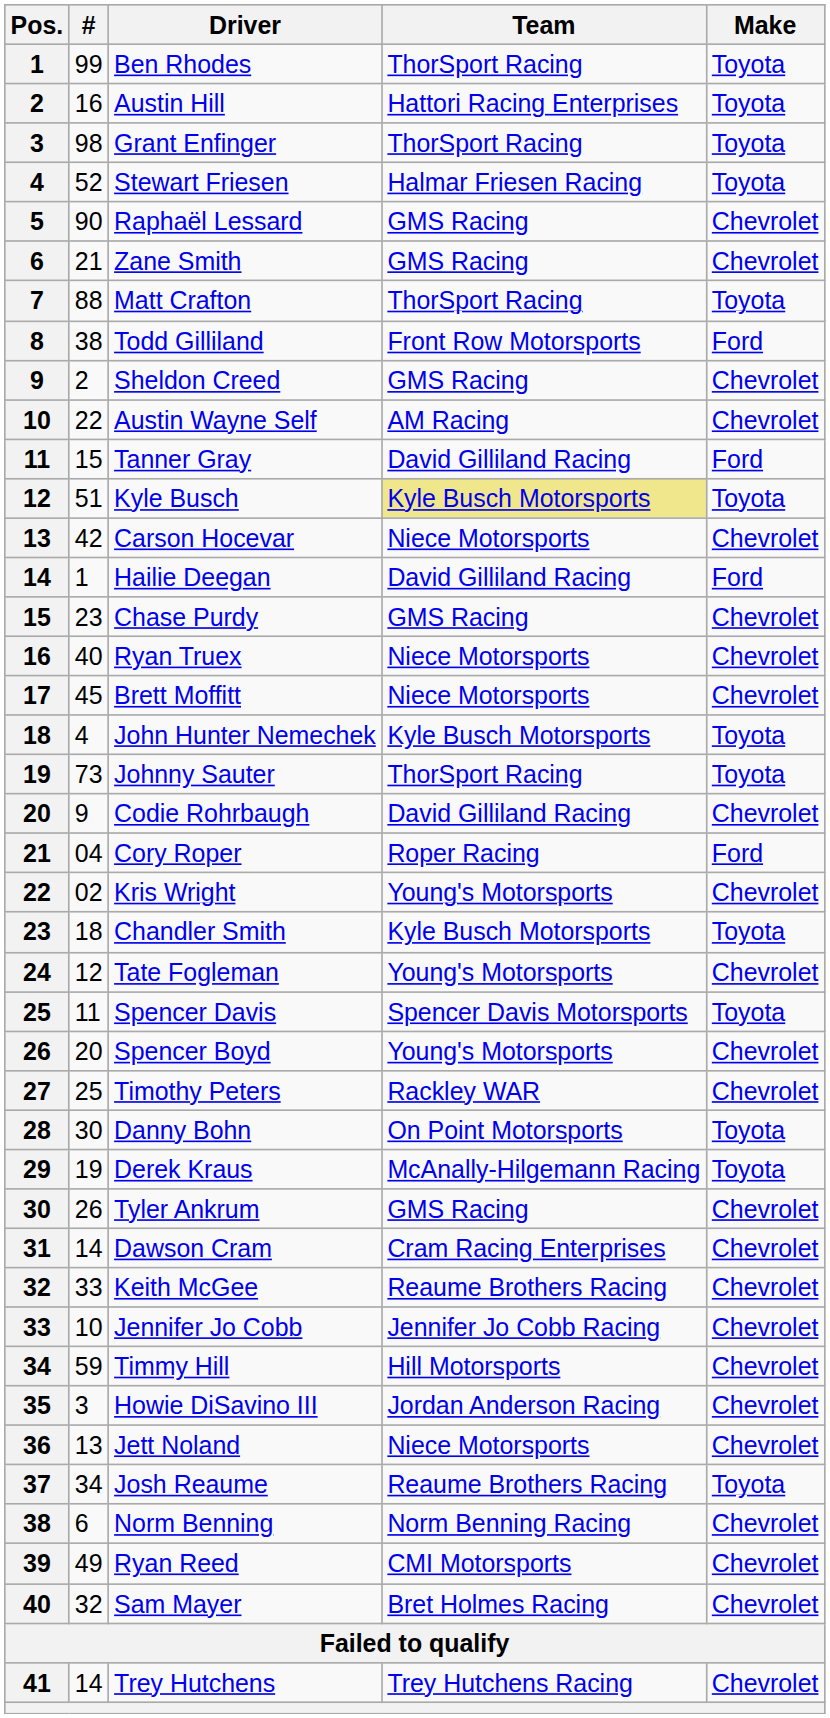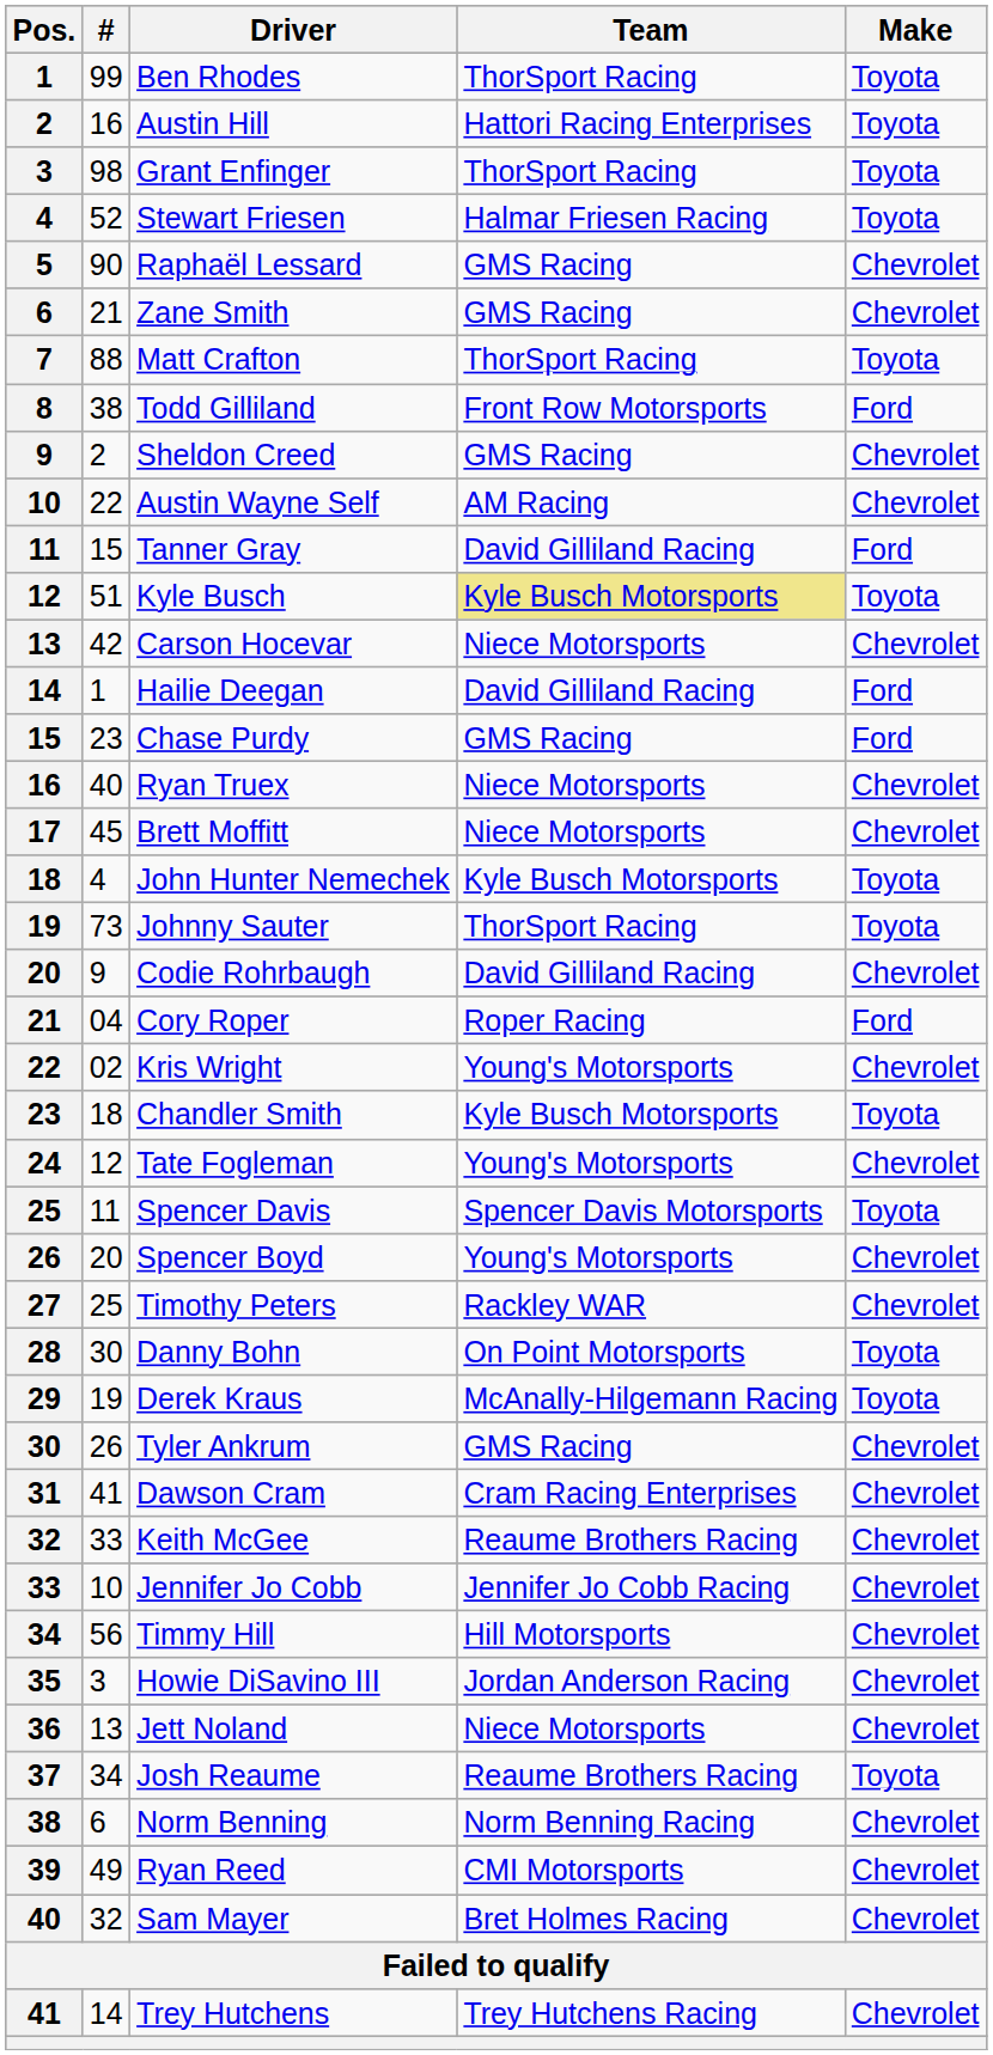 <table class="wikitable" style="font-size:95%">
 <tr>
 <th>Pos.</th>
 <th>#</th>
 <th>Driver</th>
 <th>Team</th>
 <th>Make</th>
 </tr>
 <tr>
 <th>1</th>
 <td>99</td>
 <td><a href='#'>Ben Rhodes</a></td>
 <td><a href='#'>ThorSport Racing</a></td>
 <td><a href='#'>Toyota</a></td>
 </tr>
 <tr>
 <th>2</th>
 <td>16</td>
 <td><a href='#'>Austin Hill</a></td>
 <td><a href='#'>Hattori Racing Enterprises</a></td>
 <td><a href='#'>Toyota</a></td>
 </tr>
 <tr>
 <th>3</th>
 <td>98</td>
 <td><a href='#'>Grant Enfinger</a></td>
 <td><a href='#'>ThorSport Racing</a></td>
 <td><a href='#'>Toyota</a></td>
 </tr>
 <tr>
 <th>4</th>
 <td>52</td>
 <td><a href='#'>Stewart Friesen</a></td>
 <td><a href='#'>Halmar Friesen Racing</a></td>
 <td><a href='#'>Toyota</a></td>
 </tr>
 <tr>
 <th>5</th>
 <td>90</td>
 <td><a href='#'>Raphaël Lessard</a></td>
 <td><a href='#'>GMS Racing</a></td>
 <td><a href='#'>Chevrolet</a></td>
 </tr>
 <tr>
 <th>6</th>
 <td>21</td>
 <td><a href='#'>Zane Smith</a></td>
 <td><a href='#'>GMS Racing</a></td>
 <td><a href='#'>Chevrolet</a></td>
 </tr>
 <tr>
 <th>7</th>
 <td>88</td>
 <td><a href='#'>Matt Crafton</a></td>
 <td><a href='#'>ThorSport Racing</a></td>
 <td><a href='#'>Toyota</a></td>
 </tr>
 <tr>
 <th>8</th>
 <td>38</td>
 <td><a href='#'>Todd Gilliland</a></td>
 <td><a href='#'>Front Row Motorsports</a></td>
 <td><a href='#'>Ford</a></td>
 </tr>
 <tr>
 <th>9</th>
 <td>2</td>
 <td><a href='#'>Sheldon Creed</a></td>
 <td><a href='#'>GMS Racing</a></td>
 <td><a href='#'>Chevrolet</a></td>
 </tr>
 <tr>
 <th>10</th>
 <td>22</td>
 <td><a href='#'>Austin Wayne Self</a></td>
 <td><a href='#'>AM Racing</a></td>
 <td><a href='#'>Chevrolet</a></td>
 </tr>
 <tr>
 <th>11</th>
 <td>15</td>
 <td><a href='#'>Tanner Gray</a></td>
 <td><a href='#'>David Gilliland Racing</a></td>
 <td><a href='#'>Ford</a></td>
 </tr>
 <tr>
 <th>12</th>
 <td>51</td>
 <td><a href='#'>Kyle Busch</a></td>
 <td style="background: khaki;"><a href='#'>Kyle Busch Motorsports</a></td>
 <td><a href='#'>Toyota</a></td>
 </tr>
 <tr>
 <th>13</th>
 <td>42</td>
 <td><a href='#'>Carson Hocevar</a></td>
 <td><a href='#'>Niece Motorsports</a></td>
 <td><a href='#'>Chevrolet</a></td>
 </tr>
 <tr>
 <th>14</th>
 <td>1</td>
 <td><a href='#'>Hailie Deegan</a></td>
 <td><a href='#'>David Gilliland Racing</a></td>
 <td><a href='#'>Ford</a></td>
 </tr>
 <tr>
 <th>15</th>
 <td>23</td>
 <td><a href='#'>Chase Purdy</a></td>
 <td><a href='#'>GMS Racing</a></td>
-<td><a href='#'>Chevrolet</a></td>
+<td><a href='#'>Ford</a></td>
 </tr>
 <tr>
 <th>16</th>
 <td>40</td>
 <td><a href='#'>Ryan Truex</a></td>
 <td><a href='#'>Niece Motorsports</a></td>
 <td><a href='#'>Chevrolet</a></td>
 </tr>
 <tr>
 <th>17</th>
 <td>45</td>
 <td><a href='#'>Brett Moffitt</a></td>
 <td><a href='#'>Niece Motorsports</a></td>
 <td><a href='#'>Chevrolet</a></td>
 </tr>
 <tr>
 <th>18</th>
 <td>4</td>
 <td><a href='#'>John Hunter Nemechek</a></td>
 <td><a href='#'>Kyle Busch Motorsports</a></td>
 <td><a href='#'>Toyota</a></td>
 </tr>
 <tr>
 <th>19</th>
 <td>73</td>
 <td><a href='#'>Johnny Sauter</a></td>
 <td><a href='#'>ThorSport Racing</a></td>
 <td><a href='#'>Toyota</a></td>
 </tr>
 <tr>
 <th>20</th>
 <td>9</td>
 <td><a href='#'>Codie Rohrbaugh</a></td>
 <td><a href='#'>David Gilliland Racing</a></td>
 <td><a href='#'>Chevrolet</a></td>
 </tr>
 <tr>
 <th>21</th>
 <td>04</td>
 <td><a href='#'>Cory Roper</a></td>
 <td><a href='#'>Roper Racing</a></td>
 <td><a href='#'>Ford</a></td>
 </tr>
 <tr>
 <th>22</th>
 <td>02</td>
 <td><a href='#'>Kris Wright</a></td>
 <td><a href='#'>Young's Motorsports</a></td>
 <td><a href='#'>Chevrolet</a></td>
 </tr>
 <tr>
 <th>23</th>
 <td>18</td>
 <td><a href='#'>Chandler Smith</a></td>
 <td><a href='#'>Kyle Busch Motorsports</a></td>
 <td><a href='#'>Toyota</a></td>
 </tr>
 <tr>
 <th>24</th>
 <td>12</td>
 <td><a href='#'>Tate Fogleman</a></td>
 <td><a href='#'>Young's Motorsports</a></td>
 <td><a href='#'>Chevrolet</a></td>
 </tr>
 <tr>
 <th>25</th>
 <td>11</td>
 <td><a href='#'>Spencer Davis</a></td>
 <td><a href='#'>Spencer Davis Motorsports</a></td>
 <td><a href='#'>Toyota</a></td>
 </tr>
 <tr>
 <th>26</th>
 <td>20</td>
 <td><a href='#'>Spencer Boyd</a></td>
 <td><a href='#'>Young's Motorsports</a></td>
 <td><a href='#'>Chevrolet</a></td>
 </tr>
 <tr>
 <th>27</th>
 <td>25</td>
 <td><a href='#'>Timothy Peters</a></td>
 <td><a href='#'>Rackley WAR</a></td>
 <td><a href='#'>Chevrolet</a></td>
 </tr>
 <tr>
 <th>28</th>
 <td>30</td>
 <td><a href='#'>Danny Bohn</a></td>
 <td><a href='#'>On Point Motorsports</a></td>
 <td><a href='#'>Toyota</a></td>
 </tr>
 <tr>
 <th>29</th>
 <td>19</td>
 <td><a href='#'>Derek Kraus</a></td>
 <td><a href='#'>McAnally-Hilgemann Racing</a></td>
 <td><a href='#'>Toyota</a></td>
 </tr>
 <tr>
 <th>30</th>
 <td>26</td>
 <td><a href='#'>Tyler Ankrum</a></td>
 <td><a href='#'>GMS Racing</a></td>
 <td><a href='#'>Chevrolet</a></td>
 </tr>
 <tr>
 <th>31</th>
-<td>14</td>
+<td>41</td>
 <td><a href='#'>Dawson Cram</a></td>
 <td><a href='#'>Cram Racing Enterprises</a></td>
 <td><a href='#'>Chevrolet</a></td>
 </tr>
 <tr>
 <th>32</th>
 <td>33</td>
 <td><a href='#'>Keith McGee</a></td>
 <td><a href='#'>Reaume Brothers Racing</a></td>
 <td><a href='#'>Chevrolet</a></td>
 </tr>
 <tr>
 <th>33</th>
 <td>10</td>
 <td><a href='#'>Jennifer Jo Cobb</a></td>
 <td><a href='#'>Jennifer Jo Cobb Racing</a></td>
 <td><a href='#'>Chevrolet</a></td>
 </tr>
 <tr>
 <th>34</th>
-<td>59</td>
+<td>56</td>
 <td><a href='#'>Timmy Hill</a></td>
 <td><a href='#'>Hill Motorsports</a></td>
 <td><a href='#'>Chevrolet</a></td>
 </tr>
 <tr>
 <th>35</th>
 <td>3</td>
 <td><a href='#'>Howie DiSavino III</a></td>
 <td><a href='#'>Jordan Anderson Racing</a></td>
 <td><a href='#'>Chevrolet</a></td>
 </tr>
 <tr>
 <th>36</th>
 <td>13</td>
 <td><a href='#'>Jett Noland</a></td>
 <td><a href='#'>Niece Motorsports</a></td>
 <td><a href='#'>Chevrolet</a></td>
 </tr>
 <tr>
 <th>37</th>
 <td>34</td>
 <td><a href='#'>Josh Reaume</a></td>
 <td><a href='#'>Reaume Brothers Racing</a></td>
 <td><a href='#'>Toyota</a></td>
 </tr>
 <tr>
 <th>38</th>
 <td>6</td>
 <td><a href='#'>Norm Benning</a></td>
 <td><a href='#'>Norm Benning Racing</a></td>
 <td><a href='#'>Chevrolet</a></td>
 </tr>
 <tr>
 <th>39</th>
 <td>49</td>
 <td><a href='#'>Ryan Reed</a></td>
 <td><a href='#'>CMI Motorsports</a></td>
 <td><a href='#'>Chevrolet</a></td>
 </tr>
 <tr>
 <th>40</th>
 <td>32</td>
 <td><a href='#'>Sam Mayer</a></td>
 <td><a href='#'>Bret Holmes Racing</a></td>
 <td><a href='#'>Chevrolet</a></td>
 </tr>
 <tr>
 <th colspan="5">Failed to qualify</th>
 </tr>
 <tr>
 <th>41</th>
 <td>14</td>
 <td><a href='#'>Trey Hutchens</a></td>
 <td><a href='#'>Trey Hutchens Racing</a></td>
 <td><a href='#'>Chevrolet</a></td>
 </tr>
 <tr>
 <th colspan="5"></th>
 </tr>
 </table>
